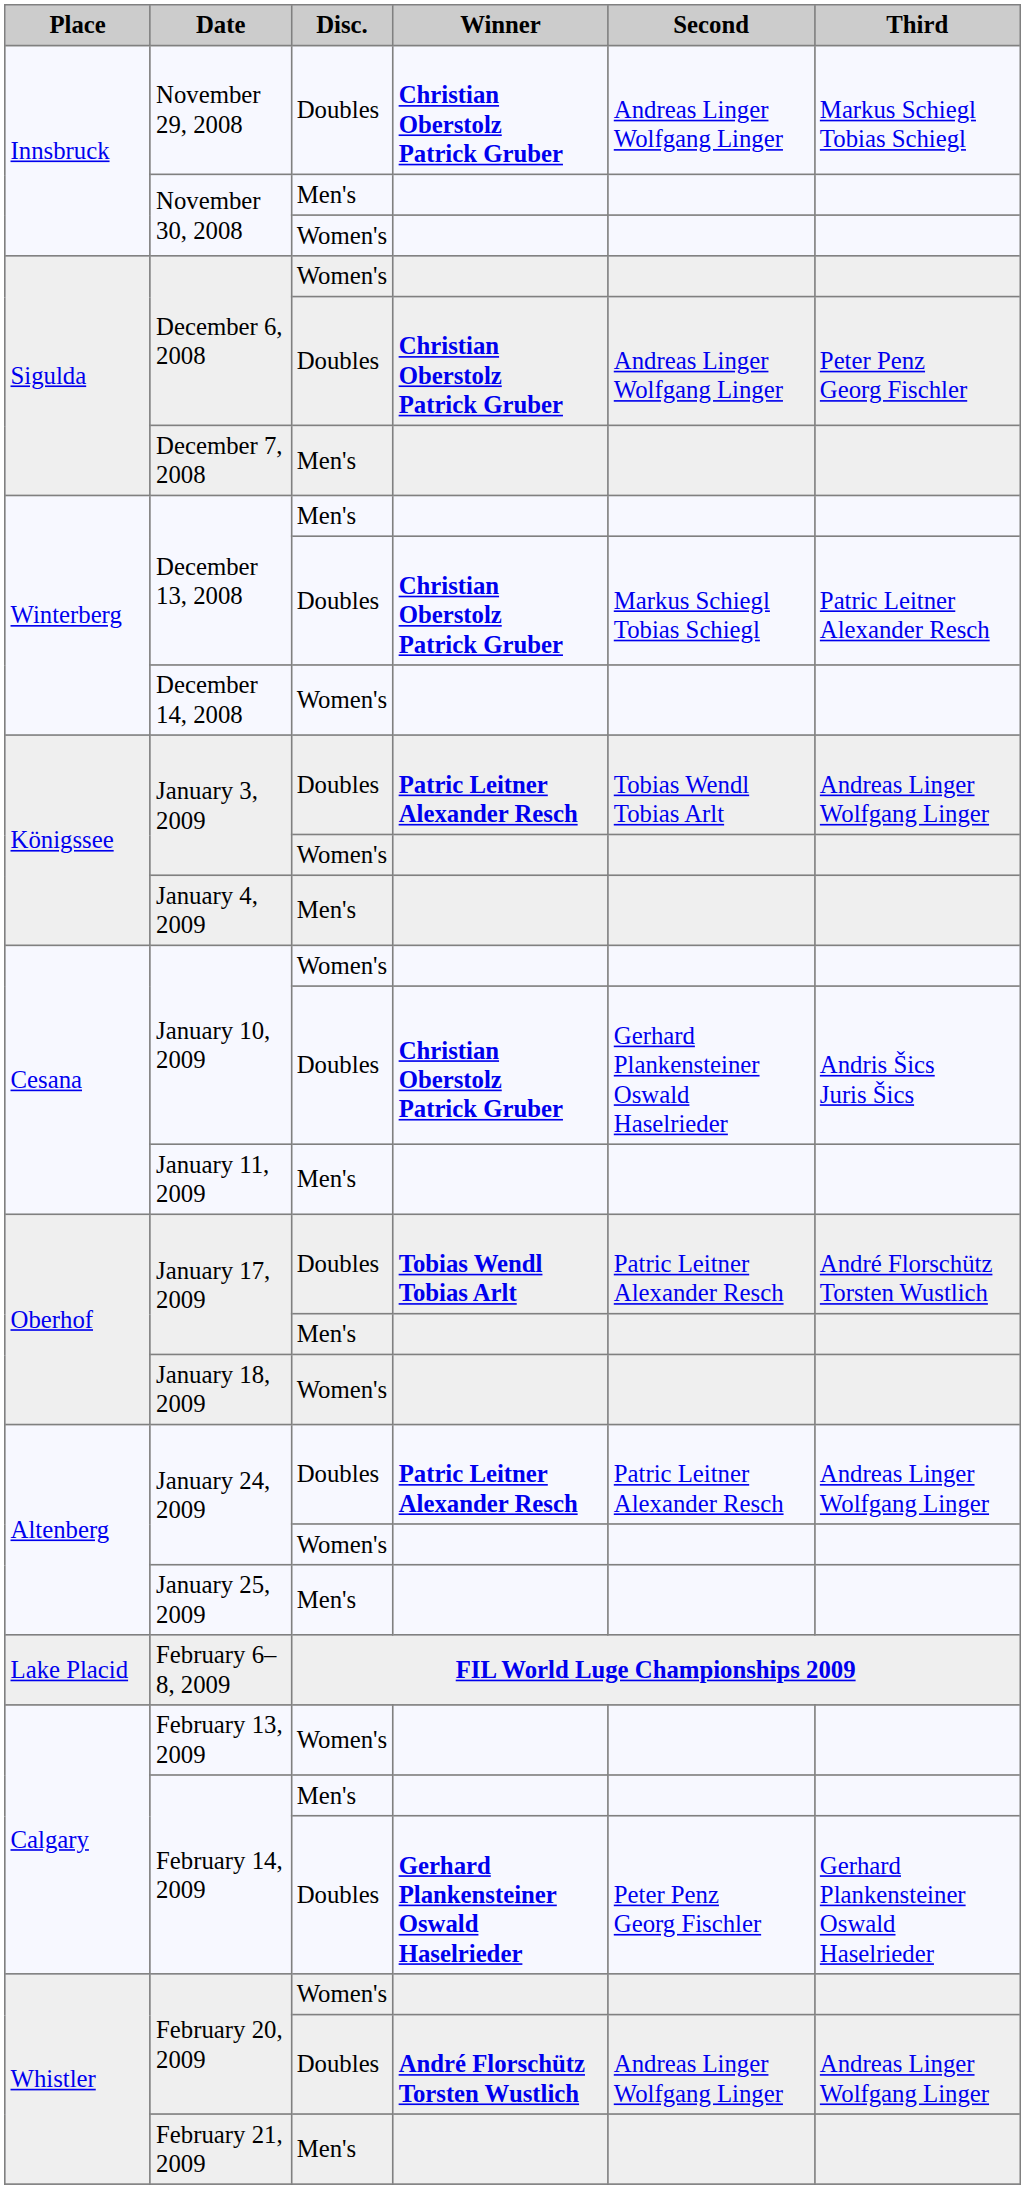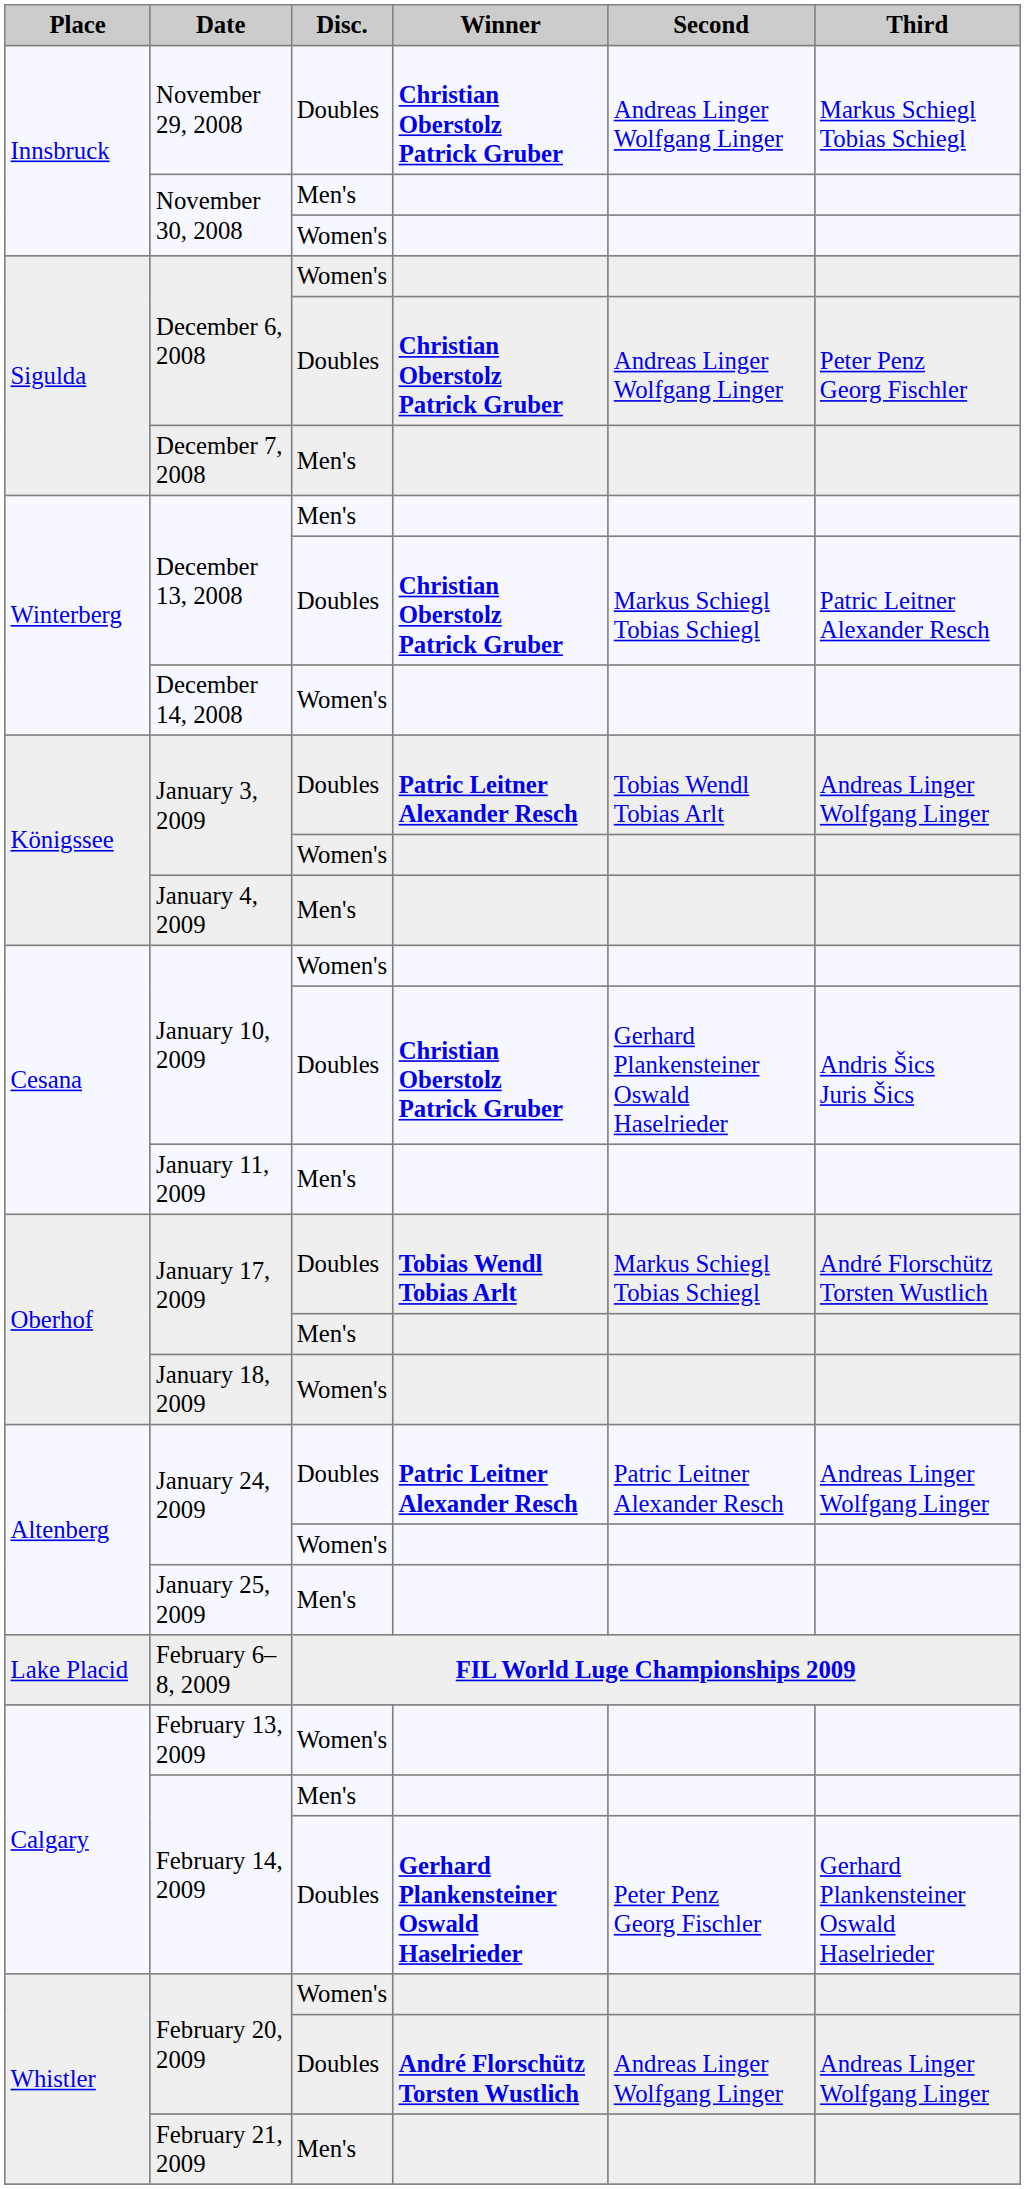 <table bgcolor="#f7f8ff" cellpadding="3" cellspacing="0" border="1" style="font-size: 95%; border: gray solid 1px; border-collapse: collapse">
 <tr bgcolor="#CCCCCC">
 <td align="center" width="120"><strong>Place</strong></td>
 <td align="center" width="120"><strong>Date</strong></td>
 <td align="center" width="50"><strong>Disc.</strong></td>
 <td align="center" width="200"><strong>Winner</strong></td>
 <td align="center" width="200"><strong>Second</strong></td>
 <td align="center" width="200"><strong>Third</strong></td>
 </tr>
 <tr align="left">
 <td rowspan="3"> <a href='#'>Innsbruck</a></td>
 <td>November 29, 2008</td>
 <td>Doubles</td>
 <td><strong><br> <a href='#'>Christian Oberstolz</a><br> <a href='#'>Patrick Gruber</a></strong></td>
 <td> <br> <a href='#'>Andreas Linger</a> <br> <a href='#'>Wolfgang Linger</a></td>
 <td><br><a href='#'>Markus Schiegl</a> <br> <a href='#'>Tobias Schiegl</a></td>
 </tr>
 <tr align="left">
 <td rowspan="2">November 30, 2008</td>
 <td>Men's</td>
 <td><strong> </strong></td>
 <td></td>
 <td></td>
 </tr>
 <tr align="left">
 <td>Women's</td>
 <td><strong> </strong></td>
 <td></td>
 <td></td>
 </tr>
 <tr align="left" bgcolor="#EFEFEF">
 <td rowspan="3"> <a href='#'>Sigulda</a></td>
 <td rowspan="2">December 6, 2008</td>
 <td>Women's</td>
 <td><strong> </strong></td>
 <td></td>
 <td></td>
 </tr>
 <tr align="left" bgcolor="#EFEFEF">
 <td>Doubles</td>
 <td><strong><br> <a href='#'>Christian Oberstolz</a><br> <a href='#'>Patrick Gruber</a></strong></td>
 <td> <br> <a href='#'>Andreas Linger</a> <br> <a href='#'>Wolfgang Linger</a></td>
 <td> <br> <a href='#'>Peter Penz</a> <br> <a href='#'>Georg Fischler</a></td>
 </tr>
 <tr align="left" bgcolor="#EFEFEF">
 <td>December 7, 2008</td>
 <td>Men's</td>
 <td><strong></strong></td>
 <td></td>
 <td></td>
 </tr>
 <tr align="left">
 <td rowspan="3"> <a href='#'>Winterberg</a></td>
 <td rowspan="2">December 13, 2008</td>
 <td>Men's</td>
 <td><strong></strong></td>
 <td></td>
 <td></td>
 </tr>
 <tr align="left">
 <td>Doubles</td>
 <td><strong><br> <a href='#'>Christian Oberstolz</a><br> <a href='#'>Patrick Gruber</a></strong></td>
 <td><br><a href='#'>Markus Schiegl</a> <br> <a href='#'>Tobias Schiegl</a></td>
 <td><br><a href='#'>Patric Leitner</a> <br> <a href='#'>Alexander Resch</a></td>
 </tr>
 <tr align="left">
 <td>December 14, 2008</td>
 <td>Women's</td>
 <td><strong></strong></td>
 <td></td>
 <td></td>
 </tr>
 <tr align="left" bgcolor="#EFEFEF">
 <td rowspan="3"> <a href='#'>Königssee</a></td>
 <td rowspan="2">January 3, 2009</td>
 <td>Doubles</td>
 <td><strong><br><a href='#'>Patric Leitner</a> <br> <a href='#'>Alexander Resch</a></strong></td>
 <td><br><a href='#'>Tobias Wendl</a> <br> <a href='#'>Tobias Arlt</a></td>
 <td> <br> <a href='#'>Andreas Linger</a> <br> <a href='#'>Wolfgang Linger</a></td>
 </tr>
 <tr align="left" bgcolor="#EFEFEF">
 <td>Women's</td>
 <td><strong></strong></td>
 <td></td>
 <td></td>
 </tr>
 <tr align="left" bgcolor="#EFEFEF">
 <td>January 4, 2009</td>
 <td>Men's</td>
 <td><strong></strong></td>
 <td></td>
 <td></td>
 </tr>
 <tr align="left">
 <td rowspan="3"> <a href='#'>Cesana</a></td>
 <td rowspan="2">January 10, 2009</td>
 <td>Women's</td>
 <td><strong></strong></td>
 <td></td>
 <td></td>
 </tr>
 <tr align="left">
 <td>Doubles</td>
 <td><strong><br> <a href='#'>Christian Oberstolz</a><br> <a href='#'>Patrick Gruber</a></strong></td>
 <td><br> <a href='#'>Gerhard Plankensteiner</a><br> <a href='#'>Oswald Haselrieder</a></td>
 <td><br>   <a href='#'>Andris Šics</a>  <br> <a href='#'>Juris Šics</a></td>
 </tr>
 <tr align="left">
 <td>January 11, 2009</td>
 <td>Men's</td>
 <td><strong></strong></td>
 <td></td>
 <td></td>
 </tr>
 <tr align="left" bgcolor="#EFEFEF">
 <td rowspan="3"> <a href='#'>Oberhof</a></td>
 <td rowspan="2">January 17, 2009</td>
 <td>Doubles</td>
 <td><strong><br><a href='#'>Tobias Wendl</a> <br> <a href='#'>Tobias Arlt</a></strong></td>
-<td><br><a href='#'>Patric Leitner</a> <br> <a href='#'>Alexander Resch</a></td>
+<td><br><a href='#'>Markus Schiegl</a> <br> <a href='#'>Tobias Schiegl</a></td>
 <td><br><a href='#'>André Florschütz</a> <br> <a href='#'>Torsten Wustlich</a></td>
 </tr>
 <tr align="left" bgcolor="#EFEFEF">
 <td>Men's</td>
 <td><strong></strong></td>
 <td></td>
 <td></td>
 </tr>
 <tr align="left" bgcolor="#EFEFEF">
 <td>January 18, 2009</td>
 <td>Women's</td>
 <td><strong></strong></td>
 <td></td>
 <td></td>
 </tr>
 <tr align="left">
 <td rowspan="3"> <a href='#'>Altenberg</a></td>
 <td rowspan="2">January 24, 2009</td>
 <td>Doubles</td>
 <td><strong><br><a href='#'>Patric Leitner</a> <br> <a href='#'>Alexander Resch</a></strong></td>
 <td><br><a href='#'>Patric Leitner</a> <br> <a href='#'>Alexander Resch</a></td>
 <td> <br> <a href='#'>Andreas Linger</a> <br> <a href='#'>Wolfgang Linger</a></td>
 </tr>
 <tr align="left">
 <td>Women's</td>
 <td><strong></strong></td>
 <td></td>
 <td></td>
 </tr>
 <tr align="left">
 <td>January 25, 2009</td>
 <td>Men's</td>
 <td><strong></strong></td>
 <td></td>
 <td></td>
 </tr>
 <tr bgcolor="#EFEFEF">
 <td> <a href='#'>Lake Placid</a></td>
 <td>February 6–8, 2009</td>
 <td align="center" colspan="4"><strong><a href='#'>FIL World Luge Championships 2009</a></strong></td>
 </tr>
 <tr align="left">
 <td rowspan="3"> <a href='#'>Calgary</a></td>
 <td>February 13, 2009</td>
 <td>Women's</td>
 <td><strong></strong></td>
 <td></td>
 <td></td>
 </tr>
 <tr align="left">
 <td rowspan="2">February 14, 2009</td>
 <td>Men's</td>
 <td><strong></strong></td>
 <td></td>
 <td></td>
 </tr>
 <tr align="left">
 <td>Doubles</td>
 <td><strong><br> <a href='#'>Gerhard Plankensteiner</a><br> <a href='#'>Oswald Haselrieder</a></strong></td>
 <td> <br> <a href='#'>Peter Penz</a> <br> <a href='#'>Georg Fischler</a></td>
 <td><br> <a href='#'>Gerhard Plankensteiner</a><br> <a href='#'>Oswald Haselrieder</a></td>
 </tr>
 <tr align="left"  bgcolor="#EFEFEF">
 <td rowspan="3"> <a href='#'>Whistler</a></td>
 <td rowspan="2">February 20, 2009</td>
 <td>Women's</td>
 <td><strong></strong></td>
 <td></td>
 <td></td>
 </tr>
 <tr align="left"  bgcolor="#EFEFEF">
 <td>Doubles</td>
 <td><strong><br><a href='#'>André Florschütz</a> <br> <a href='#'>Torsten Wustlich</a></strong></td>
 <td> <br> <a href='#'>Andreas Linger</a> <br> <a href='#'>Wolfgang Linger</a></td>
 <td> <br> <a href='#'>Andreas Linger</a> <br> <a href='#'>Wolfgang Linger</a></td>
 </tr>
 <tr align="left" bgcolor="#EFEFEF">
 <td>February 21, 2009</td>
 <td>Men's</td>
 <td><strong></strong></td>
 <td></td>
 <td></td>
 </tr>
 </table>
